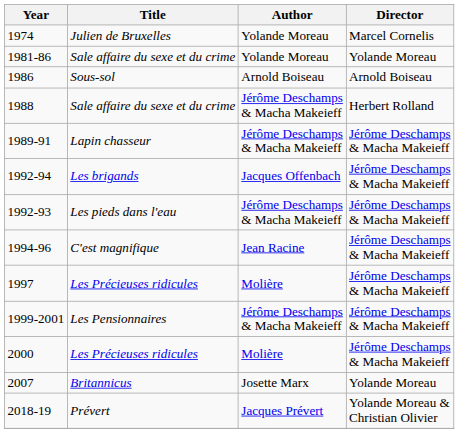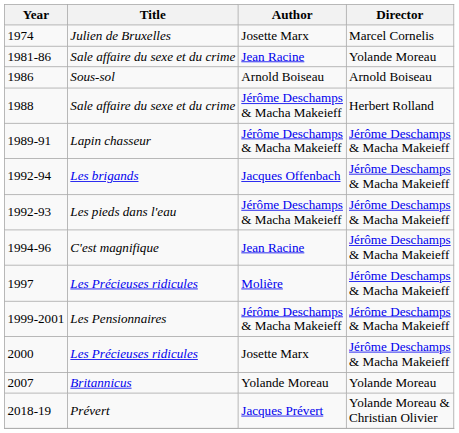 <table class="wikitable">
 <tr>
 <th>Year</th>
 <th>Title</th>
 <th>Author</th>
 <th>Director</th>
 </tr>
 <tr>
 <td>1974</td>
 <td><em>Julien de Bruxelles</em></td>
-<td>Yolande Moreau</td>
+<td>Josette Marx</td>
 <td>Marcel Cornelis</td>
 </tr>
 <tr>
 <td>1981-86</td>
 <td><em>Sale affaire du sexe et du crime</em></td>
-<td>Yolande Moreau</td>
+<td><a href='#'>Jean Racine</a></td>
 <td>Yolande Moreau</td>
 </tr>
 <tr>
 <td>1986</td>
 <td><em>Sous-sol</em></td>
 <td>Arnold Boiseau</td>
 <td>Arnold Boiseau</td>
 </tr>
 <tr>
 <td>1988</td>
 <td><em>Sale affaire du sexe et du crime</em></td>
 <td><a href='#'>Jérôme Deschamps</a><br> & Macha Makeieff</td>
 <td>Herbert Rolland</td>
 </tr>
 <tr>
 <td>1989-91</td>
 <td><em>Lapin chasseur</em></td>
 <td><a href='#'>Jérôme Deschamps</a><br> & Macha Makeieff</td>
 <td><a href='#'>Jérôme Deschamps</a><br> & Macha Makeieff</td>
 </tr>
 <tr>
 <td>1992-94</td>
 <td><em><a href='#'>Les brigands</a></em></td>
 <td><a href='#'>Jacques Offenbach</a></td>
 <td><a href='#'>Jérôme Deschamps</a><br> & Macha Makeieff</td>
 </tr>
 <tr>
 <td>1992-93</td>
 <td><em>Les pieds dans l'eau</em></td>
 <td><a href='#'>Jérôme Deschamps</a><br> & Macha Makeieff</td>
 <td><a href='#'>Jérôme Deschamps</a><br> & Macha Makeieff</td>
 </tr>
 <tr>
 <td>1994-96</td>
 <td><em>C'est magnifique</em></td>
 <td><a href='#'>Jean Racine</a></td>
 <td><a href='#'>Jérôme Deschamps</a><br> & Macha Makeieff</td>
 </tr>
 <tr>
 <td>1997</td>
 <td><em><a href='#'>Les Précieuses ridicules</a></em></td>
 <td><a href='#'>Molière</a></td>
 <td><a href='#'>Jérôme Deschamps</a><br> & Macha Makeieff</td>
 </tr>
 <tr>
 <td>1999-2001</td>
 <td><em>Les Pensionnaires</em></td>
 <td><a href='#'>Jérôme Deschamps</a><br> & Macha Makeieff</td>
 <td><a href='#'>Jérôme Deschamps</a><br> & Macha Makeieff</td>
 </tr>
 <tr>
 <td>2000</td>
 <td><em><a href='#'>Les Précieuses ridicules</a></em></td>
-<td><a href='#'>Molière</a></td>
+<td>Josette Marx</td>
 <td><a href='#'>Jérôme Deschamps</a><br> & Macha Makeieff</td>
 </tr>
 <tr>
 <td>2007</td>
 <td><em><a href='#'>Britannicus</a></em></td>
-<td>Josette Marx</td>
+<td>Yolande Moreau</td>
 <td>Yolande Moreau</td>
 </tr>
 <tr>
 <td>2018-19</td>
 <td><em>Prévert</em></td>
 <td><a href='#'>Jacques Prévert</a></td>
 <td>Yolande Moreau &<br> Christian Olivier</td>
 </tr>
 <tr>
 </tr>
 </table>
